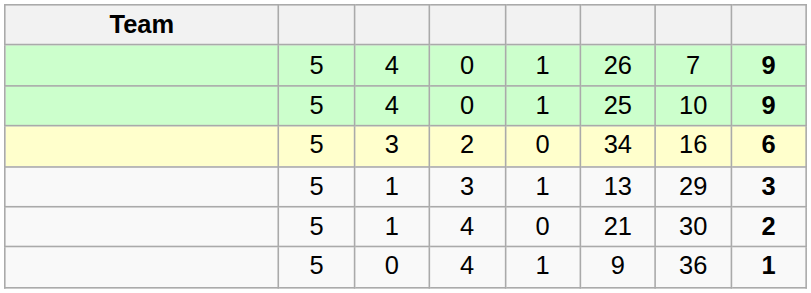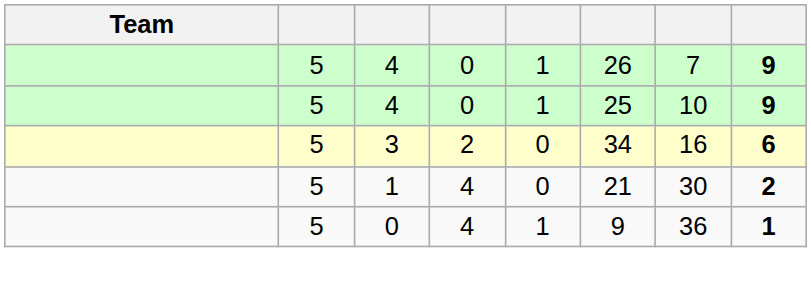 <table class="wikitable" style="text-align:center;">
 <tr>
 <th width=165>Team</th>
 <th width=40></th>
 <th width=40></th>
 <th width=40></th>
 <th width=40></th>
 <th width=40></th>
 <th width=40></th>
 <th width=40></th>
 </tr>
 <tr style="background:#ccffcc">
 <td align=left></td>
 <td>5</td>
 <td>4</td>
 <td>0</td>
 <td>1</td>
 <td>26</td>
 <td>7</td>
 <td><strong>9</strong></td>
 </tr>
 <tr style="background:#ccffcc">
 <td align=left></td>
 <td>5</td>
 <td>4</td>
 <td>0</td>
 <td>1</td>
 <td>25</td>
 <td>10</td>
 <td><strong>9</strong></td>
 </tr>
 <tr style="background:#ffffcc">
 <td align=left></td>
 <td>5</td>
 <td>3</td>
 <td>2</td>
 <td>0</td>
 <td>34</td>
 <td>16</td>
 <td><strong>6</strong></td>
 </tr>
 <tr>
 <td align=left></td>
 <td>5</td>
 <td>1</td>
-<td>3</td>
-<td>1</td>
-<td>13</td>
-<td>29</td>
-<td><strong>3</strong></td>
-</tr>
-<tr>
-<td align=left></td>
-<td>5</td>
-<td>1</td>
 <td>4</td>
 <td>0</td>
 <td>21</td>
 <td>30</td>
 <td><strong>2</strong></td>
 </tr>
 <tr>
 <td align=left></td>
 <td>5</td>
 <td>0</td>
 <td>4</td>
 <td>1</td>
 <td>9</td>
 <td>36</td>
 <td><strong>1</strong></td>
 </tr>
 </table>
